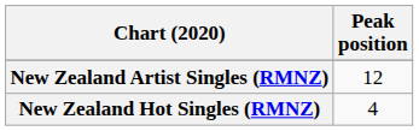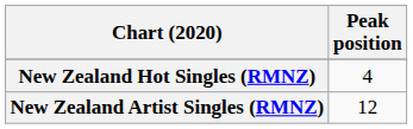 <table class="wikitable sortable plainrowheaders" style="text-align:center">
 <tr>
 <th scope="col">Chart (2020)</th>
 <th scope="col">Peak<br>position</th>
 </tr>
 <tr>
 </tr>
 <tr>
+<th scope="row">New Zealand Hot Singles (<a href='#'>RMNZ</a>)</th>
+<td>4</td>
+</tr>
+<tr>
 <th scope="row">New Zealand Artist Singles (<a href='#'>RMNZ</a>)</th>
 <td>12</td>
 </tr>
-<tr>
-<th scope="row">New Zealand Hot Singles (<a href='#'>RMNZ</a>)</th>
-<td>4</td>
-</tr>
 </table>
